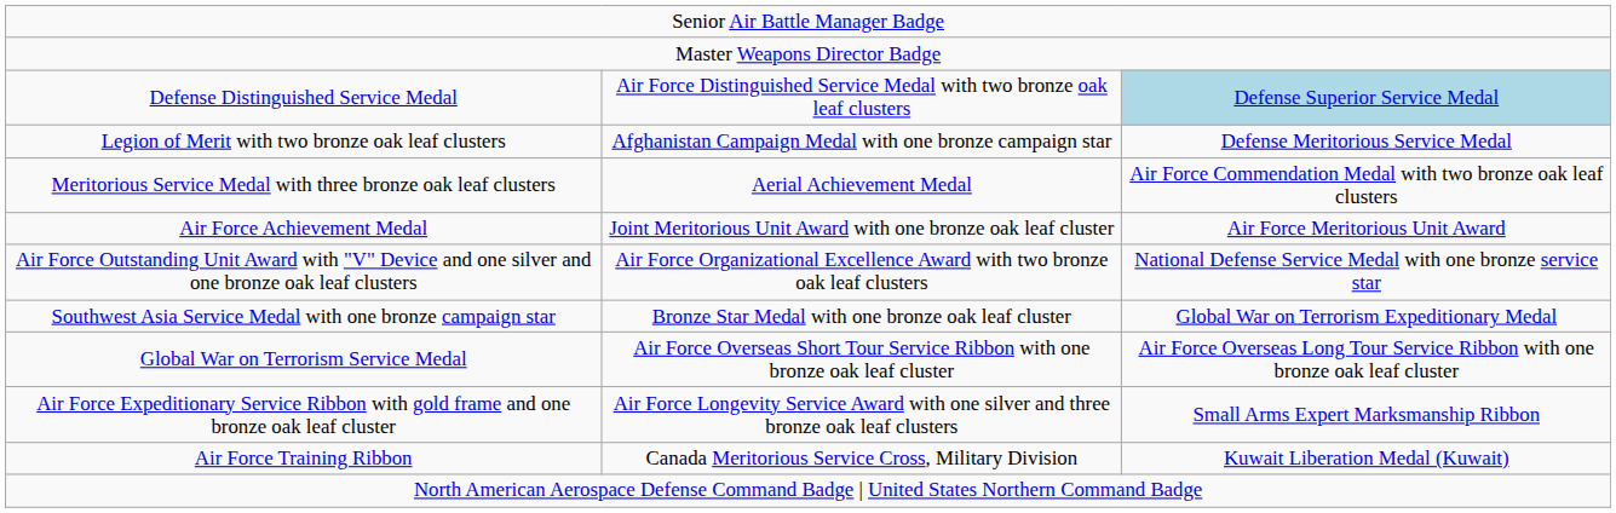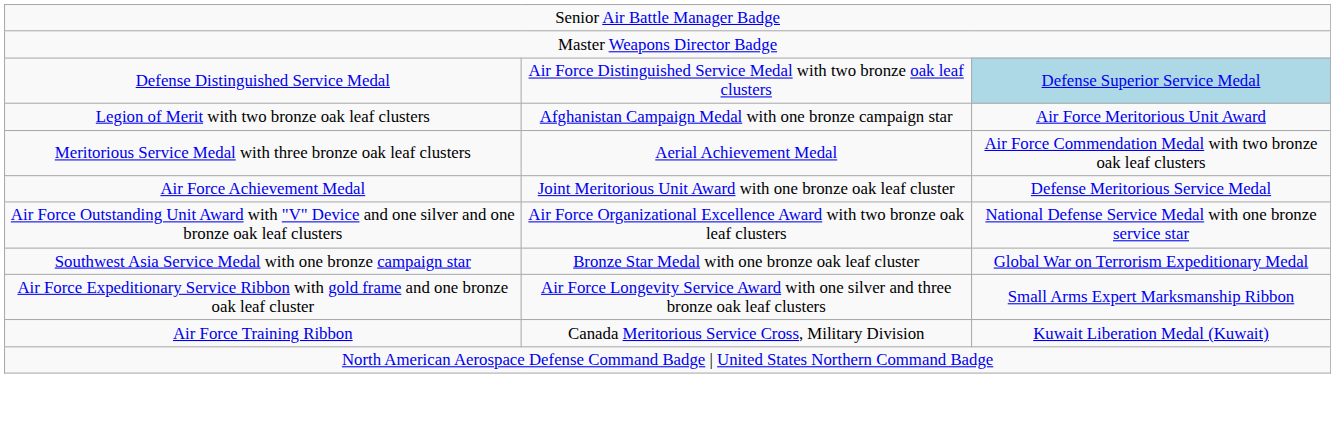 <table class="wikitable" style="margin:1em auto; text-align:center;">
 <tr>
 <td colspan=3>Senior <a href='#'>Air Battle Manager Badge</a></td>
 </tr>
 <tr>
 <td colspan=3>Master <a href='#'>Weapons Director Badge</a></td>
 </tr>
 <tr>
 <td><a href='#'>Defense Distinguished Service Medal</a></td>
 <td><a href='#'>Air Force Distinguished Service Medal</a> with two bronze <a href='#'>oak leaf clusters</a></td>
 <td style="background: lightblue;"><a href='#'>Defense Superior Service Medal</a></td>
 </tr>
 <tr>
 <td><a href='#'>Legion of Merit</a> with two bronze oak leaf clusters</td>
 <td><a href='#'>Afghanistan Campaign Medal</a> with one bronze campaign star</td>
-<td><a href='#'>Defense Meritorious Service Medal</a></td>
+<td><a href='#'>Air Force Meritorious Unit Award</a></td>
 </tr>
 <tr>
 <td><a href='#'>Meritorious Service Medal</a> with three bronze oak leaf clusters</td>
 <td><a href='#'>Aerial Achievement Medal</a></td>
 <td><a href='#'>Air Force Commendation Medal</a> with two bronze oak leaf clusters</td>
 </tr>
 <tr>
 <td><a href='#'>Air Force Achievement Medal</a></td>
 <td><a href='#'>Joint Meritorious Unit Award</a> with one bronze oak leaf cluster</td>
-<td><a href='#'>Air Force Meritorious Unit Award</a></td>
+<td><a href='#'>Defense Meritorious Service Medal</a></td>
 </tr>
 <tr>
 <td><a href='#'>Air Force Outstanding Unit Award</a> with <a href='#'>"V" Device</a> and one silver and one bronze oak leaf clusters</td>
 <td><a href='#'>Air Force Organizational Excellence Award</a> with two bronze oak leaf clusters</td>
 <td><a href='#'>National Defense Service Medal</a> with one bronze <a href='#'>service star</a></td>
 </tr>
 <tr>
 <td><a href='#'>Southwest Asia Service Medal</a> with one bronze <a href='#'>campaign star</a></td>
 <td><a href='#'>Bronze Star Medal</a> with one bronze oak leaf cluster</td>
 <td><a href='#'>Global War on Terrorism Expeditionary Medal</a></td>
-</tr>
-<tr>
-<td><a href='#'>Global War on Terrorism Service Medal</a></td>
-<td><a href='#'>Air Force Overseas Short Tour Service Ribbon</a> with one bronze oak leaf cluster</td>
-<td><a href='#'>Air Force Overseas Long Tour Service Ribbon</a> with one bronze oak leaf cluster</td>
 </tr>
 <tr>
 <td><a href='#'>Air Force Expeditionary Service Ribbon</a> with <a href='#'>gold frame</a> and one bronze oak leaf cluster</td>
 <td><a href='#'>Air Force Longevity Service Award</a> with one silver and three bronze oak leaf clusters</td>
 <td><a href='#'>Small Arms Expert Marksmanship Ribbon</a></td>
 </tr>
 <tr>
 <td><a href='#'>Air Force Training Ribbon</a></td>
 <td>Canada <a href='#'>Meritorious Service Cross</a>, Military Division</td>
 <td><a href='#'>Kuwait Liberation Medal (Kuwait)</a></td>
 </tr>
 <tr>
 <td colspan=3><a href='#'>North American Aerospace Defense Command Badge</a> | <a href='#'>United States Northern Command Badge</a></td>
 </tr>
 </table>
